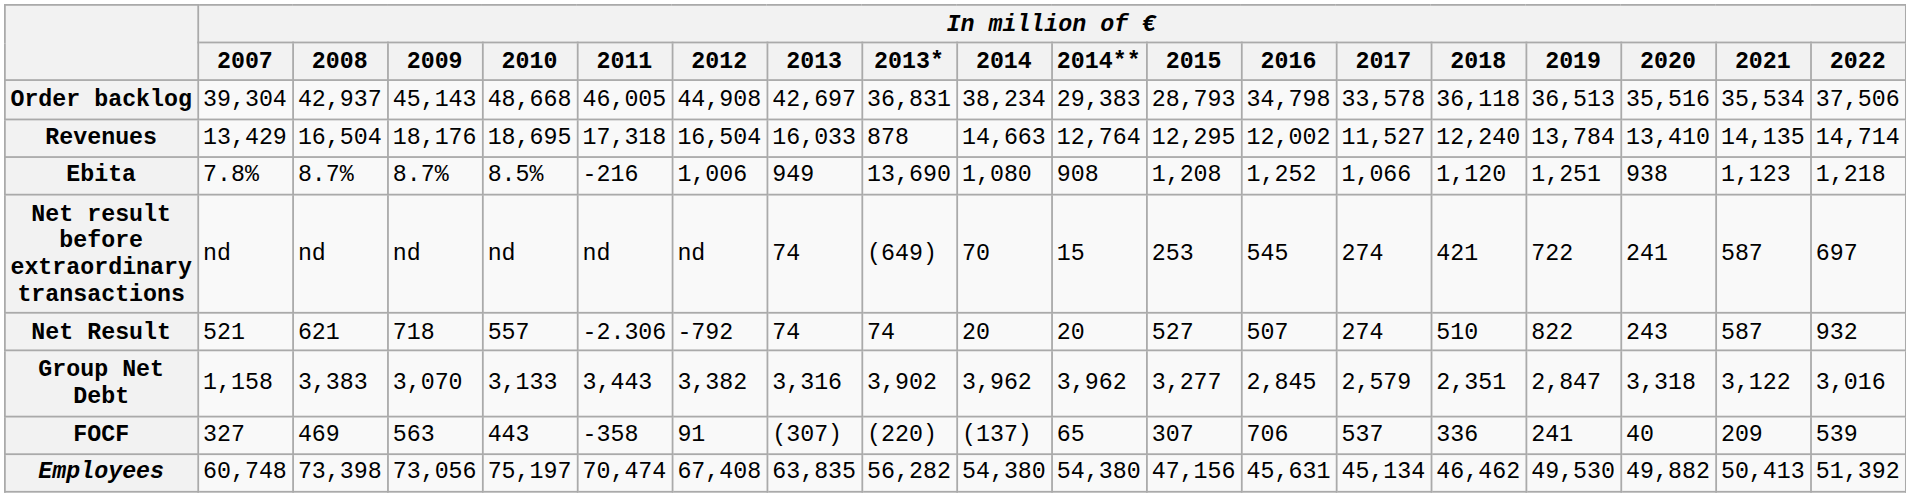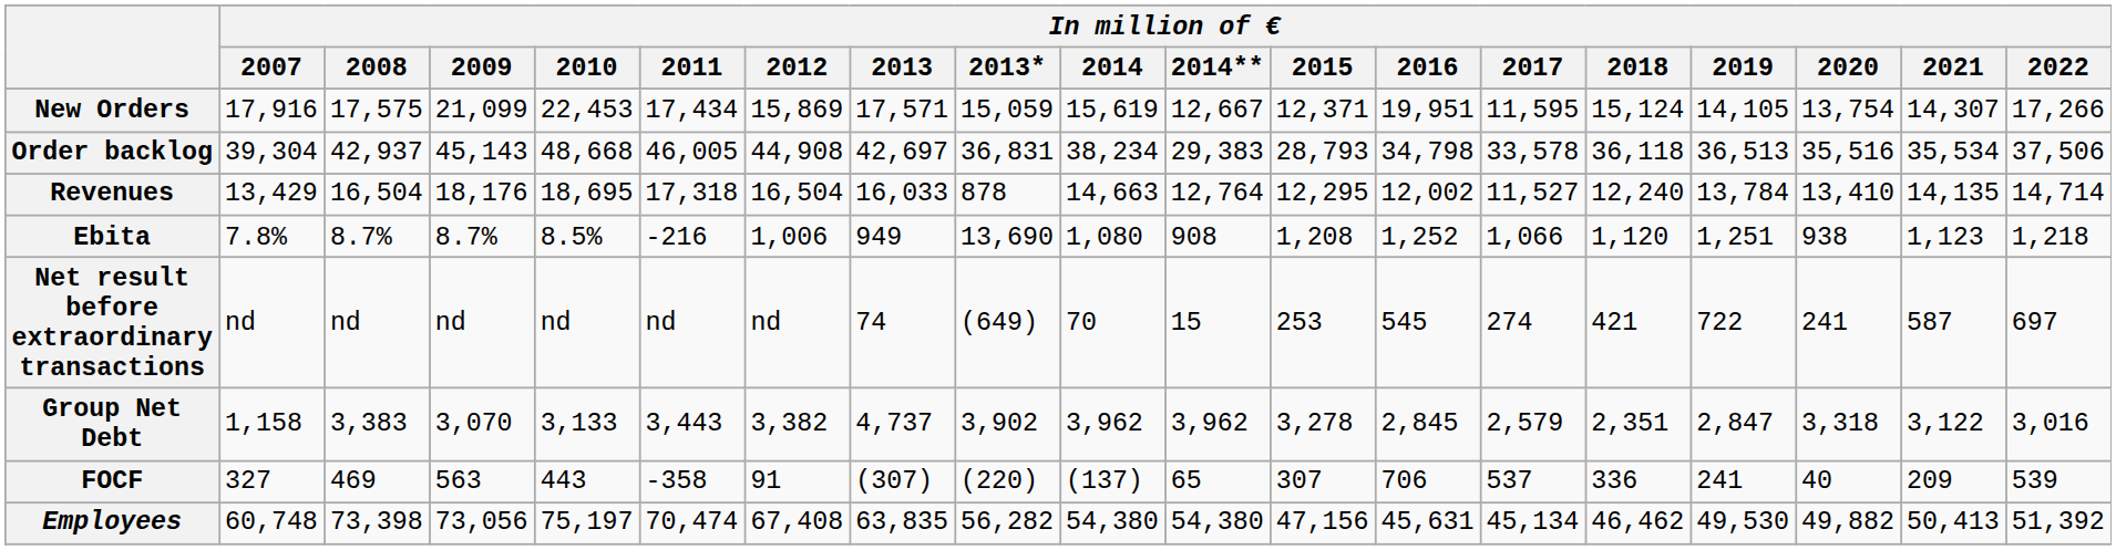 <table class="wikitable">
 <tr>
 <th rowspan="2"></th>
 <th colspan="18"><em>In million of €</em></th>
 </tr>
 <tr>
 <th>2007</th>
 <th>2008</th>
 <th>2009</th>
 <th>2010</th>
 <th>2011</th>
 <th>2012</th>
 <th>2013</th>
 <th>2013*</th>
 <th>2014</th>
 <th>2014**</th>
 <th>2015</th>
 <th>2016</th>
 <th>2017</th>
 <th>2018</th>
 <th>2019</th>
 <th>2020</th>
 <th>2021</th>
 <th>2022</th>
+</tr>
+<tr>
+<th>New Orders</th>
+<td>17,916</td>
+<td>17,575</td>
+<td>21,099</td>
+<td>22,453</td>
+<td>17,434</td>
+<td>15,869</td>
+<td>17,571</td>
+<td>15,059</td>
+<td>15,619</td>
+<td>12,667</td>
+<td>12,371</td>
+<td>19,951</td>
+<td>11,595</td>
+<td>15,124</td>
+<td>14,105</td>
+<td>13,754</td>
+<td>14,307</td>
+<td>17,266</td>
 </tr>
 <tr>
 <th>Order backlog</th>
 <td>39,304</td>
 <td>42,937</td>
 <td>45,143</td>
 <td>48,668</td>
 <td>46,005</td>
 <td>44,908</td>
 <td>42,697</td>
 <td>36,831</td>
 <td>38,234</td>
 <td>29,383</td>
 <td>28,793</td>
 <td>34,798</td>
 <td>33,578</td>
 <td>36,118</td>
 <td>36,513</td>
 <td>35,516</td>
 <td>35,534</td>
 <td>37,506</td>
 </tr>
 <tr>
 <th>Revenues</th>
 <td>13,429</td>
 <td>16,504</td>
 <td>18,176</td>
 <td>18,695</td>
 <td>17,318</td>
 <td>16,504</td>
 <td>16,033</td>
 <td>878</td>
 <td>14,663</td>
 <td>12,764</td>
 <td>12,295</td>
 <td>12,002</td>
 <td>11,527</td>
 <td>12,240</td>
 <td>13,784</td>
 <td>13,410</td>
 <td>14,135</td>
 <td>14,714</td>
 </tr>
 <tr>
 <th>Ebita</th>
 <td>7.8%</td>
 <td>8.7%</td>
 <td>8.7%</td>
 <td>8.5%</td>
 <td>-216</td>
 <td>1,006</td>
 <td>949</td>
 <td>13,690</td>
 <td>1,080</td>
 <td>908</td>
 <td>1,208</td>
 <td>1,252</td>
 <td>1,066</td>
 <td>1,120</td>
 <td>1,251</td>
 <td>938</td>
 <td>1,123</td>
 <td>1,218</td>
 </tr>
 <tr>
 <th>Net result before extraordinary transactions</th>
 <td>nd</td>
 <td>nd</td>
 <td>nd</td>
 <td>nd</td>
 <td>nd</td>
 <td>nd</td>
 <td>74</td>
 <td>(649)</td>
 <td>70</td>
 <td>15</td>
 <td>253</td>
 <td>545</td>
 <td>274</td>
 <td>421</td>
 <td>722</td>
 <td>241</td>
 <td>587</td>
 <td>697</td>
 </tr>
 <tr>
-<th>Net Result</th>
-<td>521</td>
-<td>621</td>
-<td>718</td>
-<td>557</td>
-<td>-2.306</td>
-<td>-792</td>
-<td>74</td>
-<td>74</td>
-<td>20</td>
-<td>20</td>
-<td>527</td>
-<td>507</td>
-<td>274</td>
-<td>510</td>
-<td>822</td>
-<td>243</td>
-<td>587</td>
-<td>932</td>
-</tr>
-<tr>
 <th>Group Net Debt</th>
 <td>1,158</td>
 <td>3,383</td>
 <td>3,070</td>
 <td>3,133</td>
 <td>3,443</td>
 <td>3,382</td>
-<td>3,316</td>
+<td>4,737</td>
 <td>3,902</td>
 <td>3,962</td>
 <td>3,962</td>
-<td>3,277</td>
+<td>3,278</td>
 <td>2,845</td>
 <td>2,579</td>
 <td>2,351</td>
 <td>2,847</td>
 <td>3,318</td>
 <td>3,122</td>
 <td>3,016</td>
 </tr>
 <tr>
 <th>FOCF</th>
 <td>327</td>
 <td>469</td>
 <td>563</td>
 <td>443</td>
 <td>-358</td>
 <td>91</td>
 <td>(307)</td>
 <td>(220)</td>
 <td>(137)</td>
 <td>65</td>
 <td>307</td>
 <td>706</td>
 <td>537</td>
 <td>336</td>
 <td>241</td>
 <td>40</td>
 <td>209</td>
 <td>539</td>
 </tr>
 <tr>
 <th><em>Employees</em></th>
 <td>60,748</td>
 <td>73,398</td>
 <td>73,056</td>
 <td>75,197</td>
 <td>70,474</td>
 <td>67,408</td>
 <td>63,835</td>
 <td>56,282</td>
 <td>54,380</td>
 <td>54,380</td>
 <td>47,156</td>
 <td>45,631</td>
 <td>45,134</td>
 <td>46,462</td>
 <td>49,530</td>
 <td>49,882</td>
 <td>50,413</td>
 <td>51,392</td>
 </tr>
 </table>
